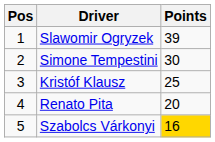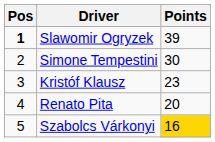 <table class="wikitable" style="font-size: 95%;">
 <tr>
 <th>Pos</th>
 <th>Driver</th>
 <th>Points</th>
 </tr>
 <tr>
-<td align="center">1</td>
+<td align="center"><strong>1</strong></td>
 <td> <a href='#'>Slawomir Ogryzek</a></td>
 <td align="left">39</td>
 </tr>
 <tr>
 <td align="center">2</td>
 <td> <a href='#'>Simone Tempestini</a></td>
 <td align="left">30</td>
 </tr>
 <tr>
 <td align="center">3</td>
 <td> <a href='#'>Kristóf Klausz</a></td>
-<td align="left">25</td>
+<td align="left">23</td>
 </tr>
 <tr>
 <td align="center">4</td>
 <td> <a href='#'>Renato Pita</a></td>
 <td align="left">20</td>
 </tr>
 <tr>
 <td align="center">5</td>
 <td> <a href='#'>Szabolcs Várkonyi</a></td>
 <td align="left" style="background: gold;">16</td>
 </tr>
 </table>
